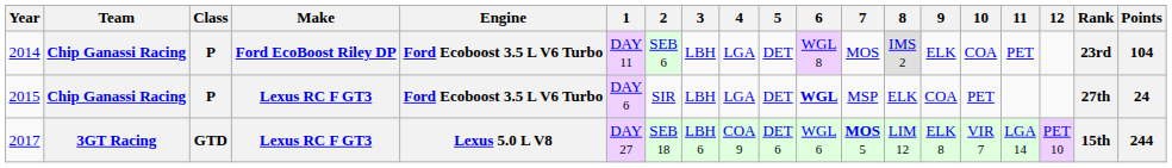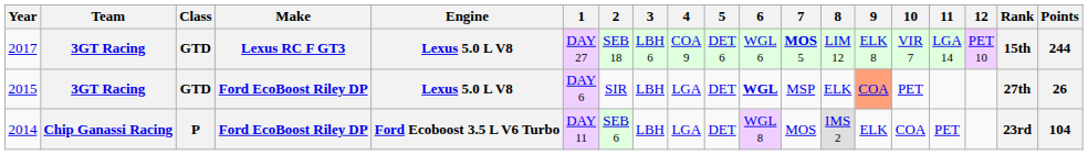 <table class="wikitable" style="text-align:center; font-size:90%">
 <tr>
 <th>Year</th>
 <th>Team</th>
 <th>Class</th>
 <th>Make</th>
 <th>Engine</th>
 <th>1</th>
 <th>2</th>
 <th>3</th>
 <th>4</th>
 <th>5</th>
 <th>6</th>
 <th>7</th>
 <th>8</th>
 <th>9</th>
 <th>10</th>
 <th>11</th>
 <th>12</th>
 <th>Rank</th>
 <th>Points</th>
 </tr>
 <tr>
+<td><a href='#'>2017</a></td>
+<th><a href='#'>3GT Racing</a></th>
+<th>GTD</th>
+<th><a href='#'>Lexus RC F GT3</a></th>
+<th><a href='#'>Lexus</a> 5.0 L V8</th>
+<td style="background:#EFCFFF;"><a href='#'>DAY</a><br><small>27</small></td>
+<td style="background:#DFFFDF;"><a href='#'>SEB</a><br><small>18</small></td>
+<td style="background:#DFFFDF;"><a href='#'>LBH</a><br><small>6</small></td>
+<td style="background:#DFFFDF;"><a href='#'>COA</a><br><small>9</small></td>
+<td style="background:#DFFFDF;"><a href='#'>DET</a><br><small>6</small></td>
+<td style="background:#DFFFDF;"><a href='#'>WGL</a><br><small>6</small></td>
+<td style="background:#DFFFDF;"><strong><a href='#'>MOS</a></strong><br><small>5</small></td>
+<td style="background:#DFFFDF;"><a href='#'>LIM</a><br><small>12</small></td>
+<td style="background:#DFFFDF;"><a href='#'>ELK</a><br><small>8</small></td>
+<td style="background:#DFFFDF;"><a href='#'>VIR</a><br><small>7</small></td>
+<td style="background:#DFFFDF;"><a href='#'>LGA</a><br><small>14</small></td>
+<td style="background:#EFCFFF;"><a href='#'>PET</a><br><small>10</small></td>
+<th>15th</th>
+<th>244</th>
+</tr>
+<tr>
+<td><a href='#'>2015</a></td>
+<th><a href='#'>3GT Racing</a></th>
+<th>GTD</th>
+<th><a href='#'>Ford EcoBoost Riley DP</a></th>
+<th><a href='#'>Lexus</a> 5.0 L V8</th>
+<td style="background:#EFCFFF;"><a href='#'>DAY</a><br><small>6</small></td>
+<td><a href='#'>SIR</a></td>
+<td><a href='#'>LBH</a></td>
+<td><a href='#'>LGA</a></td>
+<td><a href='#'>DET</a></td>
+<td><strong><a href='#'>WGL</a></strong></td>
+<td><a href='#'>MSP</a></td>
+<td><a href='#'>ELK</a></td>
+<td style="background: lightsalmon;"><a href='#'>COA</a></td>
+<td><a href='#'>PET</a></td>
+<td></td>
+<td></td>
+<th>27th</th>
+<th>26</th>
+</tr>
+<tr>
 <td><a href='#'>2014</a></td>
 <th><a href='#'>Chip Ganassi Racing</a></th>
 <th>P</th>
 <th><a href='#'>Ford EcoBoost Riley DP</a></th>
 <th><a href='#'>Ford</a> Ecoboost 3.5 L V6 Turbo</th>
 <td style="background:#efcfff;"><a href='#'>DAY</a><br><small>11</small></td>
 <td style="background:#dfffdf;"><a href='#'>SEB</a><br><small>6</small></td>
 <td><a href='#'>LBH</a></td>
 <td><a href='#'>LGA</a></td>
 <td><a href='#'>DET</a></td>
 <td style="background:#efcfff;"><a href='#'>WGL</a><br><small>8</small></td>
 <td><a href='#'>MOS</a></td>
 <td style="background:#dfdfdf;"><a href='#'>IMS</a><br><small>2</small></td>
 <td><a href='#'>ELK</a></td>
 <td><a href='#'>COA</a></td>
 <td><a href='#'>PET</a></td>
 <td></td>
 <th>23rd</th>
 <th>104</th>
 </tr>
-<tr>
-<td><a href='#'>2015</a></td>
-<th><a href='#'>Chip Ganassi Racing</a></th>
-<th>P</th>
-<th><a href='#'>Lexus RC F GT3</a></th>
-<th><a href='#'>Ford</a> Ecoboost 3.5 L V6 Turbo</th>
-<td style="background:#EFCFFF;"><a href='#'>DAY</a><br><small>6</small></td>
-<td><a href='#'>SIR</a></td>
-<td><a href='#'>LBH</a></td>
-<td><a href='#'>LGA</a></td>
-<td><a href='#'>DET</a></td>
-<td><strong><a href='#'>WGL</a></strong></td>
-<td><a href='#'>MSP</a></td>
-<td><a href='#'>ELK</a></td>
-<td><a href='#'>COA</a></td>
-<td><a href='#'>PET</a></td>
-<td></td>
-<td></td>
-<th>27th</th>
-<th>24</th>
-</tr>
-<tr>
-<td><a href='#'>2017</a></td>
-<th><a href='#'>3GT Racing</a></th>
-<th>GTD</th>
-<th><a href='#'>Lexus RC F GT3</a></th>
-<th><a href='#'>Lexus</a> 5.0 L V8</th>
-<td style="background:#EFCFFF;"><a href='#'>DAY</a><br><small>27</small></td>
-<td style="background:#DFFFDF;"><a href='#'>SEB</a><br><small>18</small></td>
-<td style="background:#DFFFDF;"><a href='#'>LBH</a><br><small>6</small></td>
-<td style="background:#DFFFDF;"><a href='#'>COA</a><br><small>9</small></td>
-<td style="background:#DFFFDF;"><a href='#'>DET</a><br><small>6</small></td>
-<td style="background:#DFFFDF;"><a href='#'>WGL</a><br><small>6</small></td>
-<td style="background:#DFFFDF;"><strong><a href='#'>MOS</a></strong><br><small>5</small></td>
-<td style="background:#DFFFDF;"><a href='#'>LIM</a><br><small>12</small></td>
-<td style="background:#DFFFDF;"><a href='#'>ELK</a><br><small>8</small></td>
-<td style="background:#DFFFDF;"><a href='#'>VIR</a><br><small>7</small></td>
-<td style="background:#DFFFDF;"><a href='#'>LGA</a><br><small>14</small></td>
-<td style="background:#EFCFFF;"><a href='#'>PET</a><br><small>10</small></td>
-<th>15th</th>
-<th>244</th>
-</tr>
 </table>
